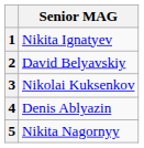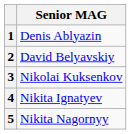 <table class="wikitable">
 <tr>
 <th></th>
 <th>Senior MAG</th>
 </tr>
 <tr>
 <th>1</th>
-<td><a href='#'>Nikita Ignatyev</a></td>
+<td><a href='#'>Denis Ablyazin</a></td>
 </tr>
 <tr>
 <th>2</th>
 <td><a href='#'>David Belyavskiy</a></td>
 </tr>
 <tr>
 <th>3</th>
 <td><a href='#'>Nikolai Kuksenkov</a></td>
 </tr>
 <tr>
 <th>4</th>
-<td><a href='#'>Denis Ablyazin</a></td>
+<td><a href='#'>Nikita Ignatyev</a></td>
 </tr>
 <tr>
 <th>5</th>
 <td><a href='#'>Nikita Nagornyy</a></td>
 </tr>
 </table>
